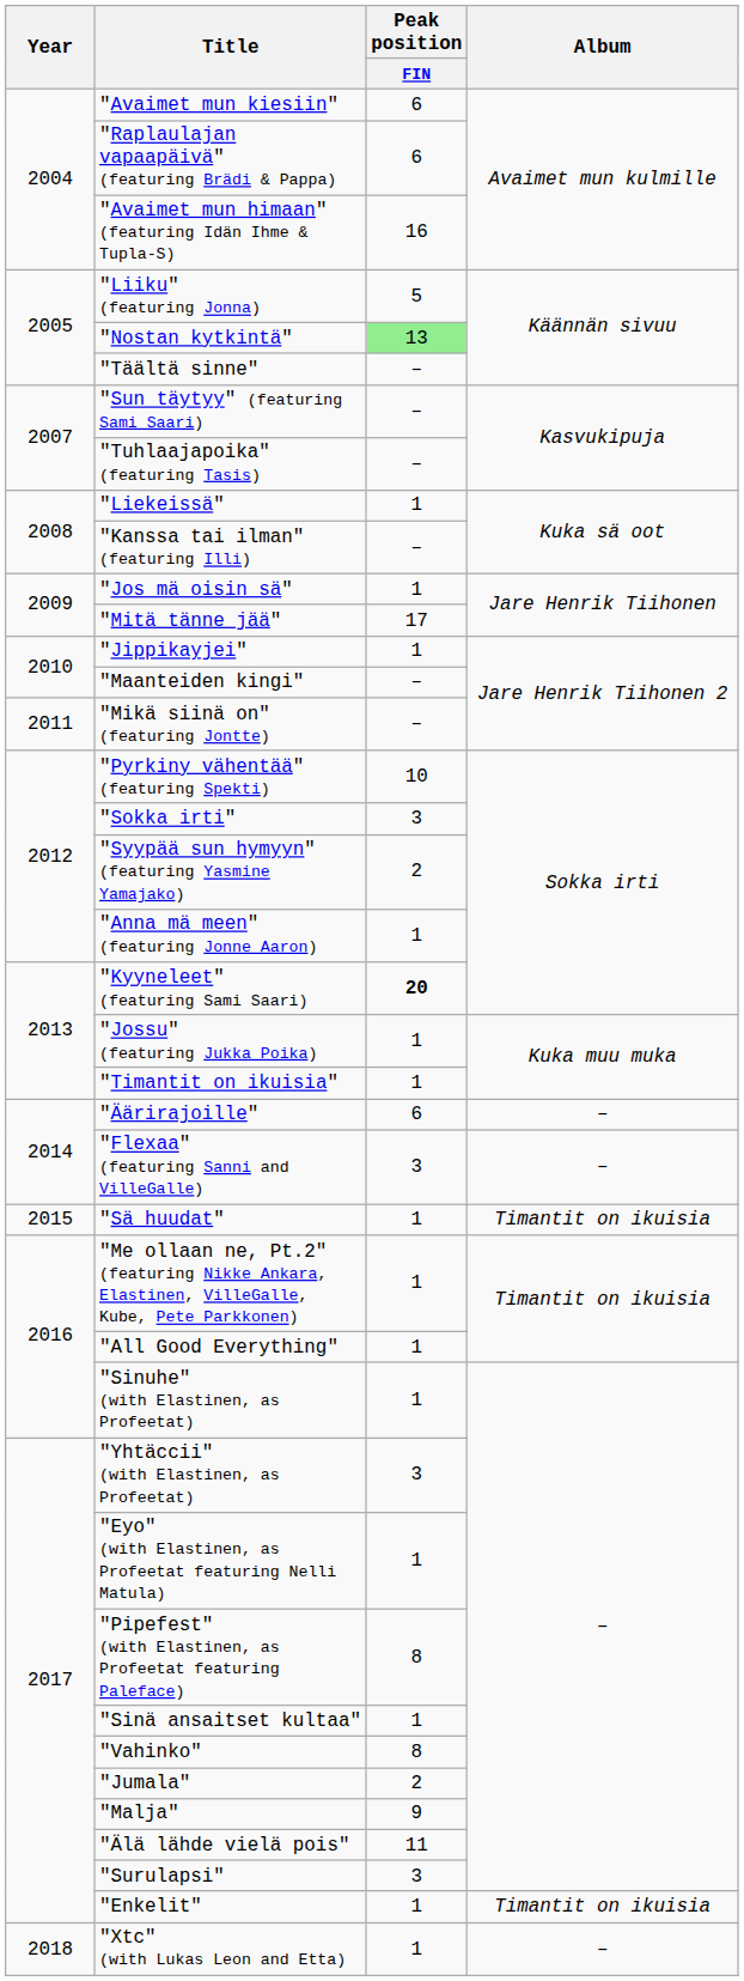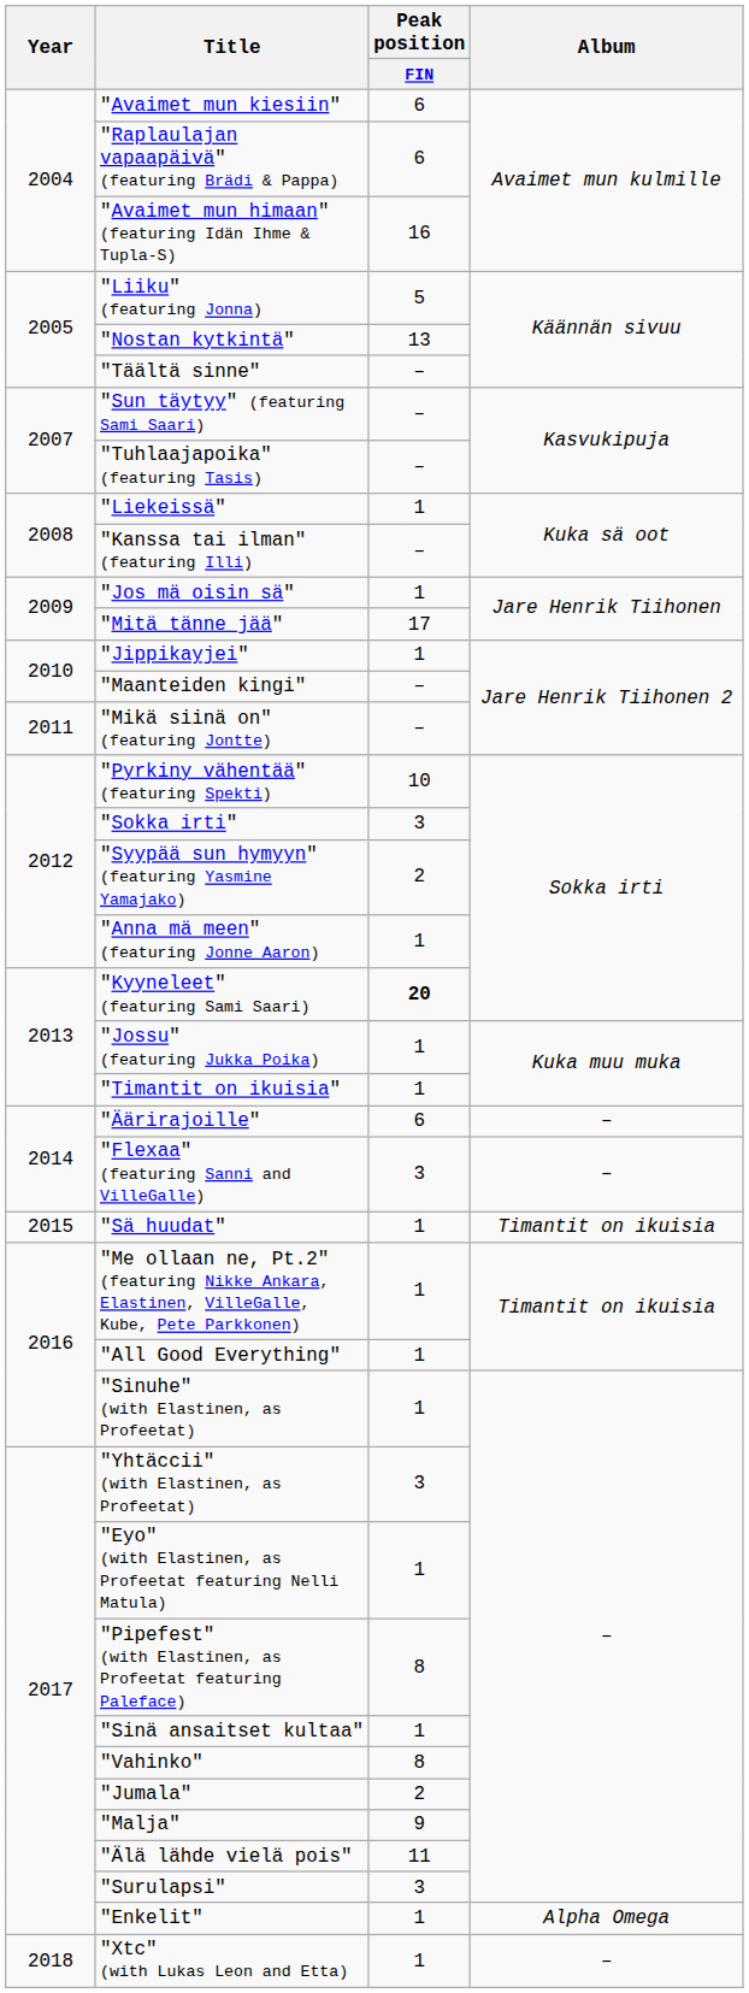 <table class="wikitable">
 <tr>
 <th align="center" rowspan="2" width="55">Year</th>
 <th align="center" rowspan="2" width="180">Title</th>
 <th align="center" colspan="1">Peak position</th>
 <th align="center" rowspan="2" width="180">Album</th>
 </tr>
 <tr>
 <th width="20"><small><a href='#'>FIN</a></small><br></th>
 </tr>
 <tr>
 <td align="center" rowspan="3">2004</td>
 <td>"<a href='#'>Avaimet mun kiesiin</a>"</td>
 <td align="center">6</td>
 <td align="center" rowspan="3"><em>Avaimet mun kulmille</em></td>
 </tr>
 <tr>
 <td>"<a href='#'>Raplaulajan vapaapäivä</a>" <br><small>(featuring <a href='#'>Brädi</a> & Pappa)</small></td>
 <td align="center">6</td>
 </tr>
 <tr>
 <td>"<a href='#'>Avaimet mun himaan</a>" <br><small>(featuring Idän Ihme & Tupla-S)</small></td>
 <td align="center">16</td>
 </tr>
 <tr>
 <td align="center" rowspan="3">2005</td>
 <td>"<a href='#'>Liiku</a>" <br><small>(featuring <a href='#'>Jonna</a>)</small></td>
 <td align="center">5</td>
 <td align="center" rowspan="3"><em>Käännän sivuu</em></td>
 </tr>
 <tr>
 <td>"<a href='#'>Nostan kytkintä</a>"</td>
-<td align="center" style="background: lightgreen;">13</td>
+<td align="center">13</td>
 </tr>
 <tr>
 <td>"Täältä sinne"</td>
 <td align="center">–</td>
 </tr>
 <tr>
 <td align="center" rowspan="2">2007</td>
 <td>"<a href='#'>Sun täytyy</a>" <small>(featuring <a href='#'>Sami Saari</a>)</small></td>
 <td align="center">–</td>
 <td align="center" rowspan="2"><em>Kasvukipuja</em></td>
 </tr>
 <tr>
 <td>"Tuhlaajapoika" <small>(featuring <a href='#'>Tasis</a>)</small></td>
 <td align="center">–</td>
 </tr>
 <tr>
 <td align="center" rowspan="2">2008</td>
 <td>"<a href='#'>Liekeissä</a>"</td>
 <td align="center">1</td>
 <td align="center" rowspan="2"><em>Kuka sä oot</em></td>
 </tr>
 <tr>
 <td>"Kanssa tai ilman" <small>(featuring <a href='#'>Illi</a>)</small></td>
 <td align="center">–</td>
 </tr>
 <tr>
 <td align="center" rowspan="2">2009</td>
 <td>"<a href='#'>Jos mä oisin sä</a>"</td>
 <td align="center">1</td>
 <td align="center" rowspan="2"><em>Jare Henrik Tiihonen</em></td>
 </tr>
 <tr>
 <td>"<a href='#'>Mitä tänne jää</a>"</td>
 <td align="center">17</td>
 </tr>
 <tr>
 <td align="center" rowspan="2">2010</td>
 <td>"<a href='#'>Jippikayjei</a>"</td>
 <td align="center">1</td>
 <td align="center" rowspan="3"><em>Jare Henrik Tiihonen 2</em></td>
 </tr>
 <tr>
 <td>"Maanteiden kingi"</td>
 <td align="center">–</td>
 </tr>
 <tr>
 <td align="center">2011</td>
 <td>"Mikä siinä on" <br><small>(featuring <a href='#'>Jontte</a>)</small></td>
 <td align="center">–</td>
 </tr>
 <tr>
 <td align="center" rowspan="4">2012</td>
 <td>"<a href='#'>Pyrkiny vähentää</a>"<br><small>(featuring <a href='#'>Spekti</a>)</small></td>
 <td align="center">10</td>
 <td align="center" rowspan="5"><em>Sokka irti</em></td>
 </tr>
 <tr>
 <td>"<a href='#'>Sokka irti</a>"</td>
 <td align="center">3</td>
 </tr>
 <tr>
 <td>"<a href='#'>Syypää sun hymyyn</a>" <br><small>(featuring <a href='#'>Yasmine Yamajako</a>)</small></td>
 <td align="center">2</td>
 </tr>
 <tr>
 <td>"<a href='#'>Anna mä meen</a>" <br><small>(featuring <a href='#'>Jonne Aaron</a>)</small></td>
 <td align="center">1</td>
 </tr>
 <tr>
 <td align="center" rowspan="3">2013</td>
 <td>"<a href='#'>Kyyneleet</a>" <br><small>(featuring Sami Saari)</small></td>
 <td align="center"><strong>20</strong></td>
 </tr>
 <tr>
 <td>"<a href='#'>Jossu</a>"<br><small>(featuring <a href='#'>Jukka Poika</a>)</small></td>
 <td align="center">1</td>
 <td align="center" rowspan="2"><em>Kuka muu muka</em></td>
 </tr>
 <tr>
 <td>"<a href='#'>Timantit on ikuisia</a>"</td>
 <td align="center">1</td>
 </tr>
 <tr>
 <td align="center" rowspan="2">2014</td>
 <td>"<a href='#'>Äärirajoille</a>"</td>
 <td align="center">6</td>
 <td align="center">–</td>
 </tr>
 <tr>
 <td>"<a href='#'>Flexaa</a>"<br><small>(featuring <a href='#'>Sanni</a> and <a href='#'>VilleGalle</a>)</small></td>
 <td align="center">3</td>
 <td align="center">–</td>
 </tr>
 <tr>
 <td align="center">2015</td>
 <td>"<a href='#'>Sä huudat</a>"</td>
 <td align="center">1</td>
 <td align="center"><em>Timantit on ikuisia</em></td>
 </tr>
 <tr>
 <td align="center" rowspan="3">2016</td>
 <td>"Me ollaan ne, Pt.2"<br><small>(featuring <a href='#'>Nikke Ankara</a>, <a href='#'>Elastinen</a>, <a href='#'>VilleGalle</a>, Kube, <a href='#'>Pete Parkkonen</a>)</small></td>
 <td align="center">1</td>
 <td align="center" rowspan="2"><em>Timantit on ikuisia</em></td>
 </tr>
 <tr>
 <td>"All Good Everything"</td>
 <td align="center">1</td>
 </tr>
 <tr>
 <td>"Sinuhe"<br><small>(with Elastinen, as Profeetat)</small></td>
 <td align="center">1</td>
 <td align="center" rowspan="10">–</td>
 </tr>
 <tr>
 <td align="center" rowspan="10">2017</td>
 <td>"Yhtäccii"<br><small>(with Elastinen, as Profeetat)</small></td>
 <td align="center">3<br></td>
 </tr>
 <tr>
 <td>"Eyo"<br><small>(with Elastinen, as Profeetat featuring Nelli Matula)</small></td>
 <td align="center">1<br></td>
 </tr>
 <tr>
 <td>"Pipefest"<br><small>(with Elastinen, as Profeetat featuring <a href='#'>Paleface</a>)</small></td>
 <td align="center">8<br></td>
 </tr>
 <tr>
 <td>"Sinä ansaitset kultaa"</td>
 <td align="center">1<br></td>
 </tr>
 <tr>
 <td>"Vahinko"</td>
 <td align="center">8<br></td>
 </tr>
 <tr>
 <td>"Jumala"</td>
 <td align="center">2<br></td>
 </tr>
 <tr>
 <td>"Malja"</td>
 <td align="center">9<br></td>
 </tr>
 <tr>
 <td>"Älä lähde vielä pois"</td>
 <td align="center">11<br></td>
 </tr>
 <tr>
 <td>"Surulapsi"</td>
 <td align="center">3<br></td>
 </tr>
 <tr>
 <td>"Enkelit"</td>
 <td align="center">1<br></td>
-<td align="center"><em>Timantit on ikuisia</em></td>
+<td align="center"><em>Alpha Omega</em></td>
 </tr>
 <tr>
 <td align="center">2018</td>
 <td>"Xtc"<br><small>(with Lukas Leon and Etta)</small></td>
 <td align="center">1<br></td>
 <td align="center">–</td>
 </tr>
 </table>
